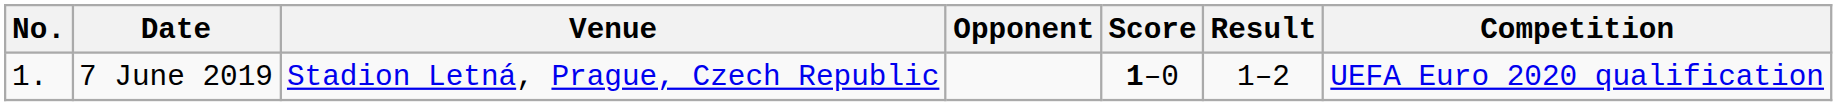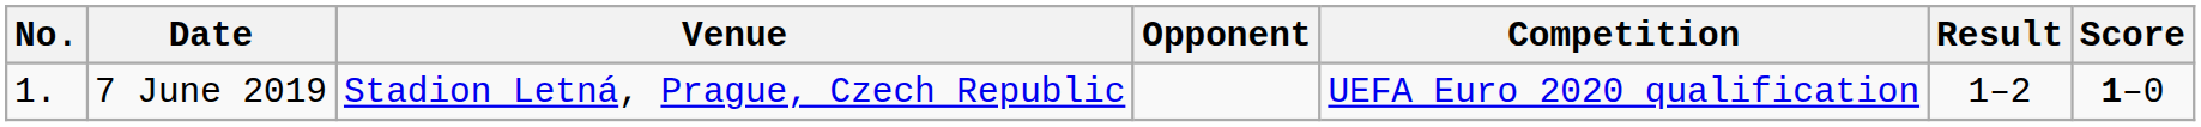 <table class="wikitable" style="font-size:100%;">
 <tr>
 <th>No.</th>
 <th>Date</th>
 <th>Venue</th>
 <th>Opponent</th>
+<th>Competition</th>
+<th>Result</th>
 <th>Score</th>
-<th>Result</th>
-<th>Competition</th>
 </tr>
 <tr>
 <td>1.</td>
 <td>7 June 2019</td>
 <td><a href='#'>Stadion Letná</a>, <a href='#'>Prague, Czech Republic</a></td>
 <td></td>
+<td><a href='#'>UEFA Euro 2020 qualification</a></td>
+<td align=center>1–2</td>
 <td align=center><strong>1</strong>–0</td>
-<td align=center>1–2</td>
-<td><a href='#'>UEFA Euro 2020 qualification</a></td>
 </tr>
 </table>
